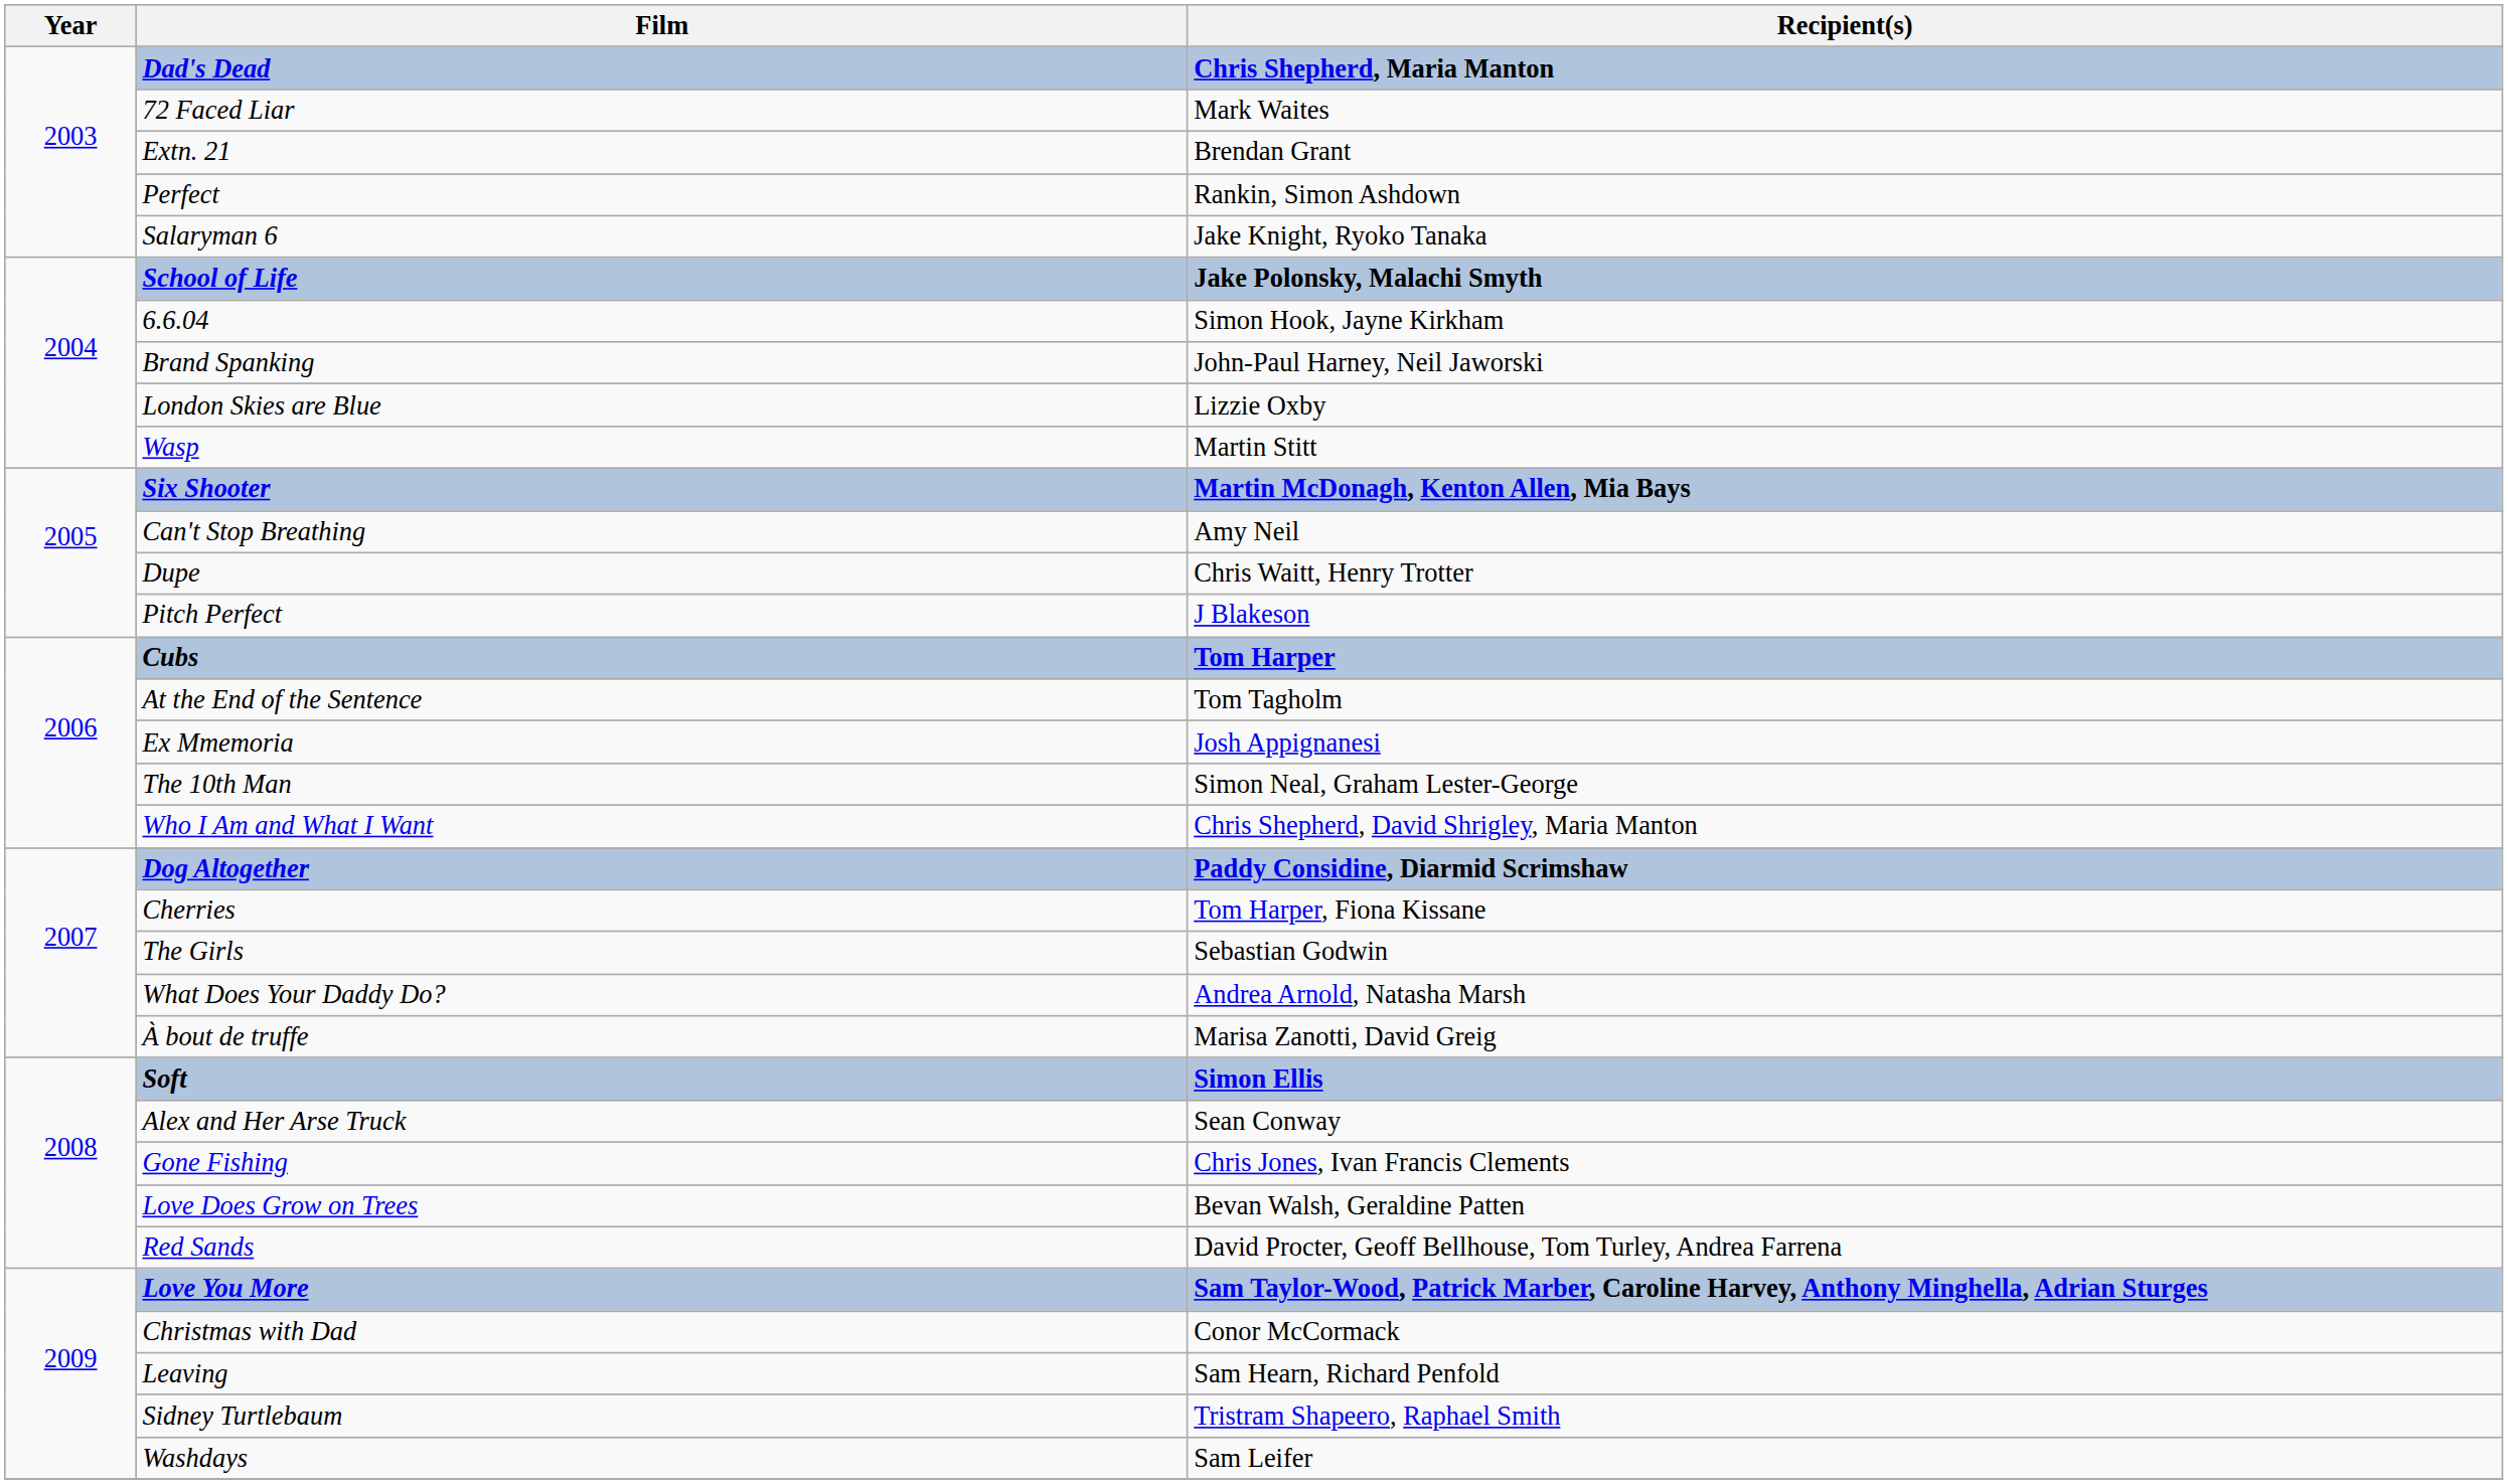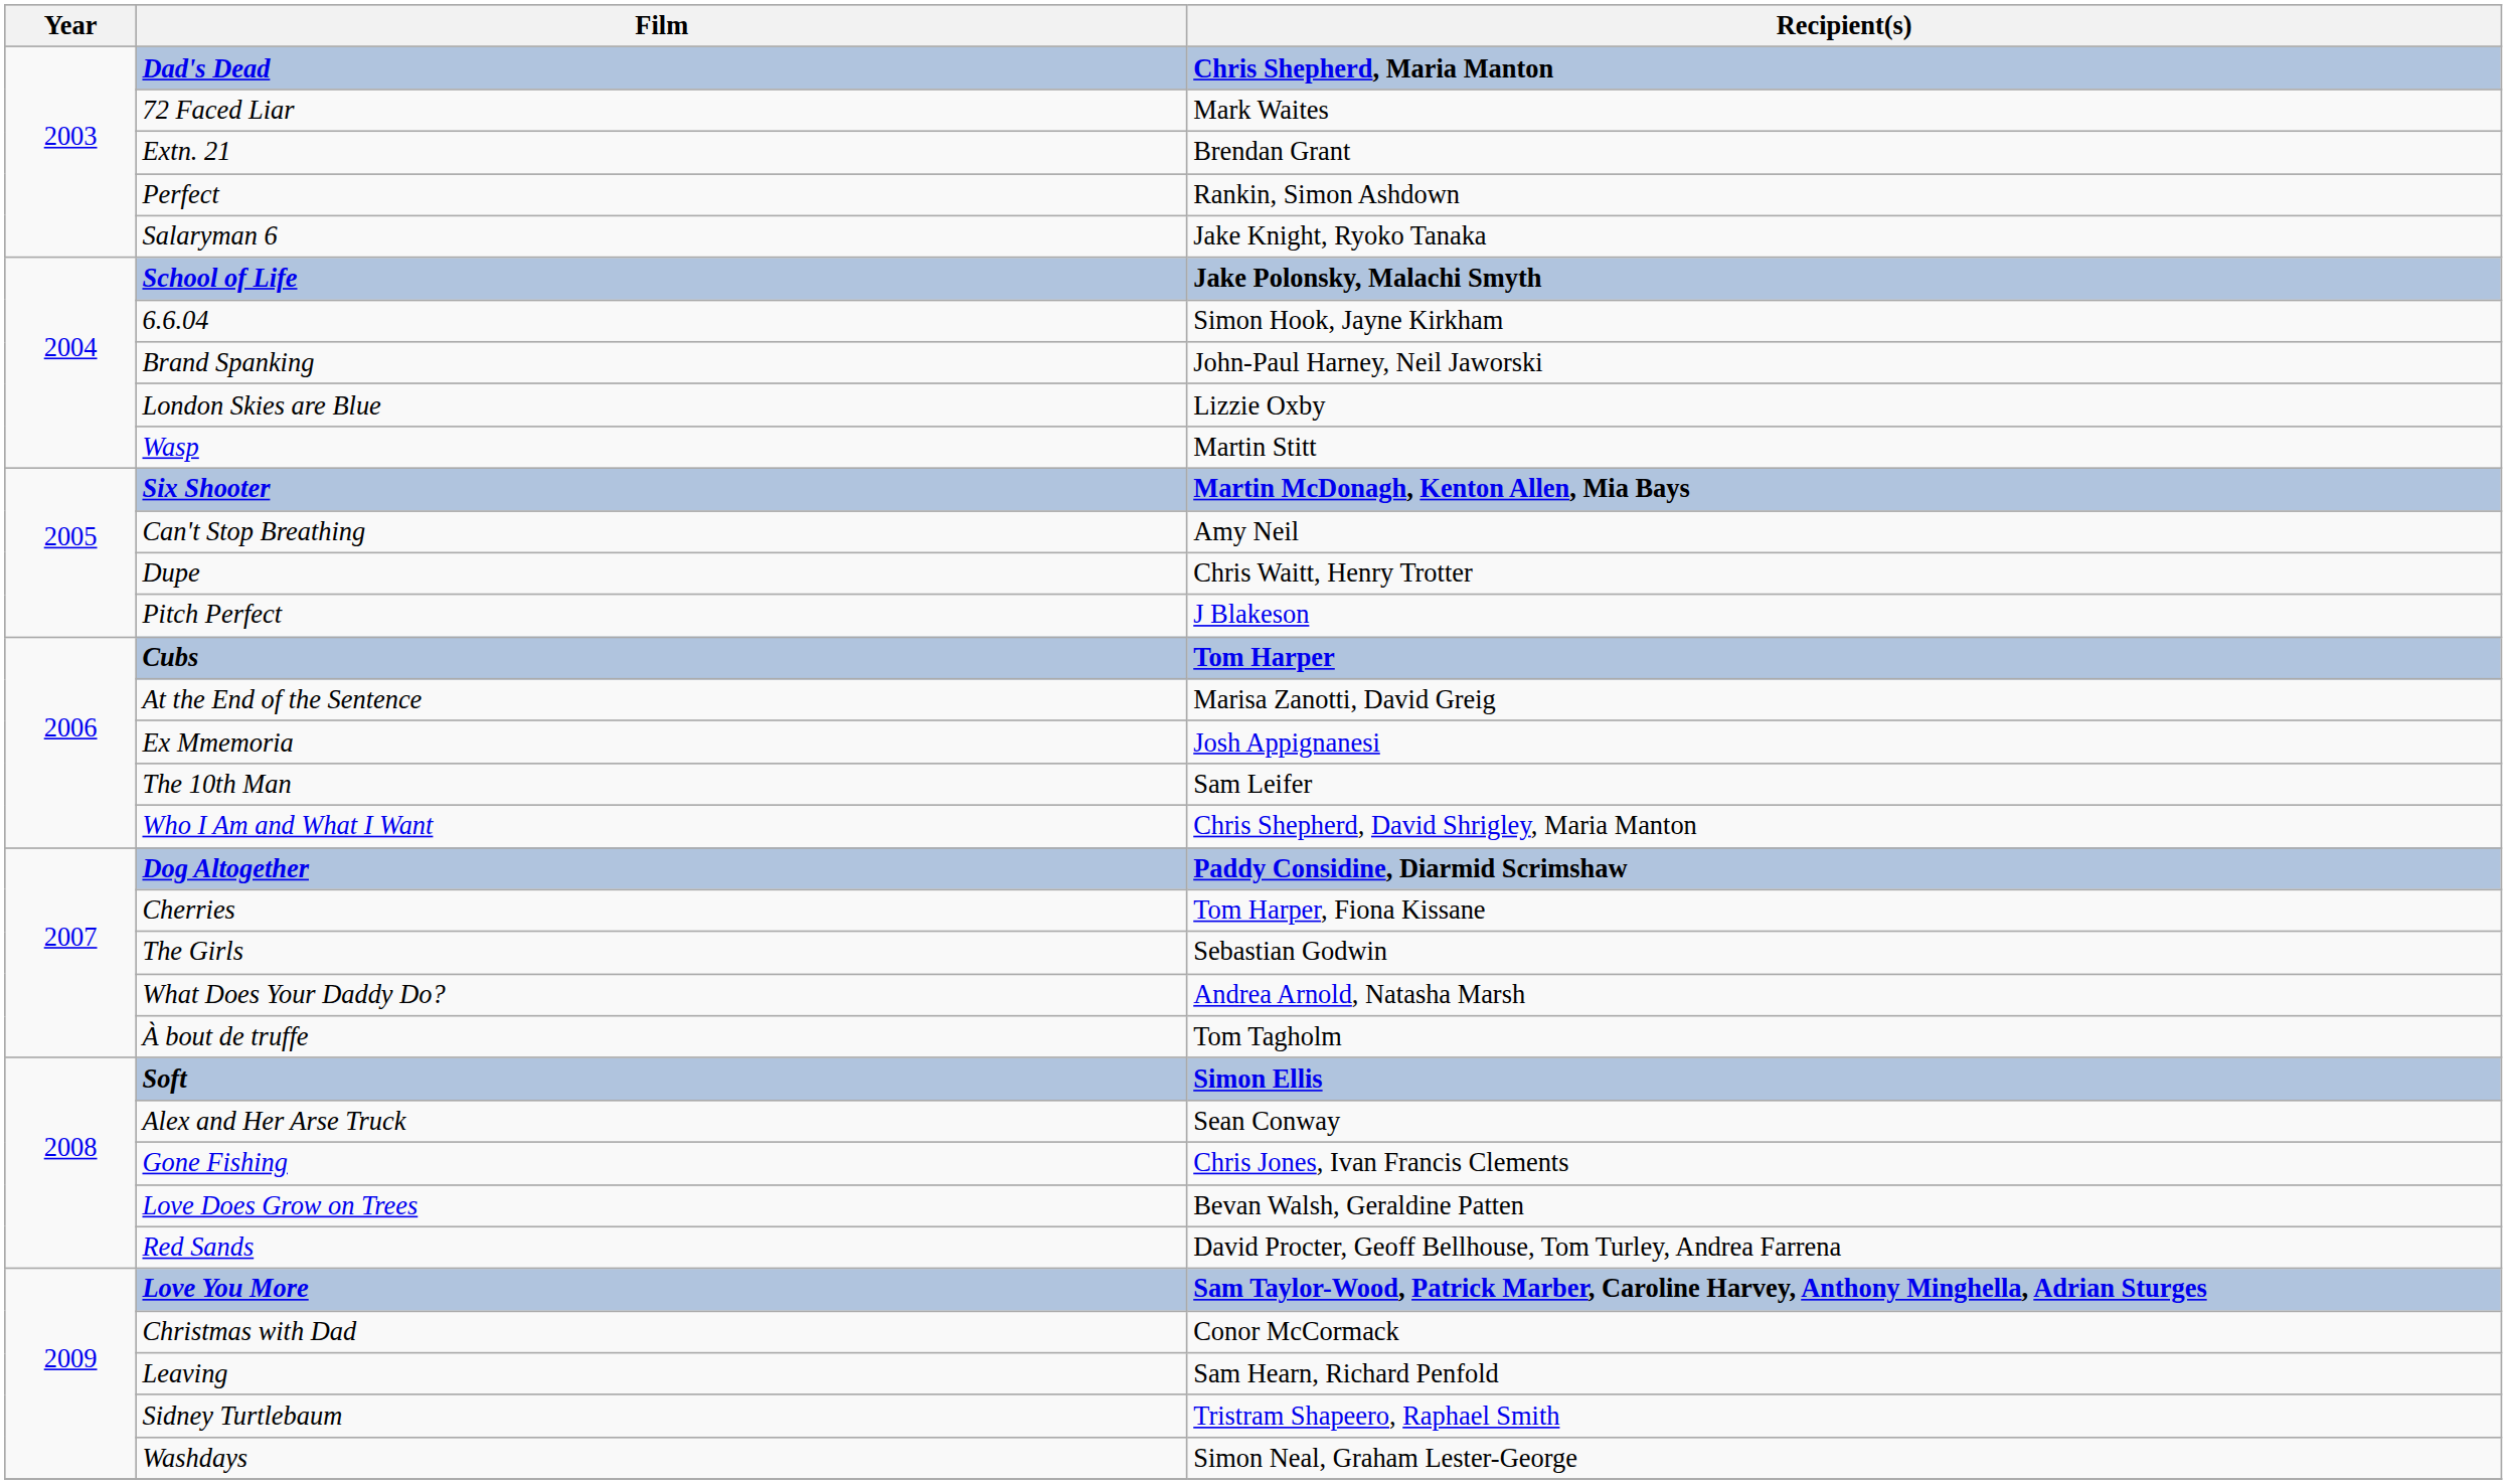 <table class="wikitable" width="95%" cellpadding="5">
 <tr>
 <th width="5%">Year</th>
 <th width="40%">Film</th>
 <th width="50%">Recipient(s)</th>
 </tr>
 <tr>
 <td rowspan="5" style="text-align:center;"><a href='#'>2003</a><br><br></td>
 <td style="background:#B0C4DE"><strong><em><a href='#'>Dad's Dead</a></em></strong></td>
 <td style="background:#B0C4DE"><strong><a href='#'>Chris Shepherd</a>, Maria Manton</strong></td>
 </tr>
 <tr>
 <td><em>72 Faced Liar</em></td>
 <td>Mark Waites</td>
 </tr>
 <tr>
 <td><em>Extn. 21</em></td>
 <td>Brendan Grant</td>
 </tr>
 <tr>
 <td><em>Perfect</em></td>
 <td>Rankin, Simon Ashdown</td>
 </tr>
 <tr>
 <td><em>Salaryman 6</em></td>
 <td>Jake Knight, Ryoko Tanaka</td>
 </tr>
 <tr>
 <td rowspan="5" style="text-align:center;"><a href='#'>2004</a><br><br></td>
 <td style="background:#B0C4DE"><strong><em><a href='#'>School of Life</a></em></strong></td>
 <td style="background:#B0C4DE"><strong>Jake Polonsky, Malachi Smyth</strong></td>
 </tr>
 <tr>
 <td><em>6.6.04</em></td>
 <td>Simon Hook, Jayne Kirkham</td>
 </tr>
 <tr>
 <td><em>Brand Spanking</em></td>
 <td>John-Paul Harney, Neil Jaworski</td>
 </tr>
 <tr>
 <td><em>London Skies are Blue</em></td>
 <td>Lizzie Oxby</td>
 </tr>
 <tr>
 <td><em><a href='#'>Wasp</a></em></td>
 <td>Martin Stitt</td>
 </tr>
 <tr>
 <td rowspan="4" style="text-align:center;"><a href='#'>2005</a><br><br></td>
 <td style="background:#B0C4DE"><strong><em><a href='#'>Six Shooter</a></em></strong></td>
 <td style="background:#B0C4DE"><strong><a href='#'>Martin McDonagh</a>, <a href='#'>Kenton Allen</a>, Mia Bays</strong></td>
 </tr>
 <tr>
 <td><em>Can't Stop Breathing</em></td>
 <td>Amy Neil</td>
 </tr>
 <tr>
 <td><em>Dupe</em></td>
 <td>Chris Waitt, Henry Trotter</td>
 </tr>
 <tr>
 <td><em>Pitch Perfect</em></td>
 <td><a href='#'>J Blakeson</a></td>
 </tr>
 <tr>
 <td rowspan="5" style="text-align:center;"><a href='#'>2006</a><br><br></td>
 <td style="background:#B0C4DE"><strong><em>Cubs</em></strong></td>
 <td style="background:#B0C4DE"><strong><a href='#'>Tom Harper</a></strong></td>
 </tr>
 <tr>
 <td><em>At the End of the Sentence</em></td>
-<td>Tom Tagholm</td>
+<td>Marisa Zanotti, David Greig</td>
 </tr>
 <tr>
 <td><em>Ex Mmemoria</em></td>
 <td><a href='#'>Josh Appignanesi</a></td>
 </tr>
 <tr>
 <td><em>The 10th Man</em></td>
-<td>Simon Neal, Graham Lester-George</td>
+<td>Sam Leifer</td>
 </tr>
 <tr>
 <td><em><a href='#'>Who I Am and What I Want</a></em></td>
 <td><a href='#'>Chris Shepherd</a>, <a href='#'>David Shrigley</a>, Maria Manton</td>
 </tr>
 <tr>
 <td rowspan="5" style="text-align:center;"><a href='#'>2007</a><br><br></td>
 <td style="background:#B0C4DE"><strong><em><a href='#'>Dog Altogether</a></em></strong></td>
 <td style="background:#B0C4DE"><strong><a href='#'>Paddy Considine</a>, Diarmid Scrimshaw</strong></td>
 </tr>
 <tr>
 <td><em>Cherries</em></td>
 <td><a href='#'>Tom Harper</a>, Fiona Kissane</td>
 </tr>
 <tr>
 <td><em>The Girls</em></td>
 <td>Sebastian Godwin</td>
 </tr>
 <tr>
 <td><em>What Does Your Daddy Do?</em></td>
 <td><a href='#'>Andrea Arnold</a>, Natasha Marsh</td>
 </tr>
 <tr>
 <td><em>À bout de truffe</em></td>
-<td>Marisa Zanotti, David Greig</td>
+<td>Tom Tagholm</td>
 </tr>
 <tr>
 <td rowspan="5" style="text-align:center;"><a href='#'>2008</a><br><br></td>
 <td style="background:#B0C4DE"><strong><em>Soft</em></strong></td>
 <td style="background:#B0C4DE"><strong><a href='#'>Simon Ellis</a></strong></td>
 </tr>
 <tr>
 <td><em>Alex and Her Arse Truck</em></td>
 <td>Sean Conway</td>
 </tr>
 <tr>
 <td><em><a href='#'>Gone Fishing</a></em></td>
 <td><a href='#'>Chris Jones</a>, Ivan Francis Clements</td>
 </tr>
 <tr>
 <td><em><a href='#'>Love Does Grow on Trees</a></em></td>
 <td>Bevan Walsh, Geraldine Patten</td>
 </tr>
 <tr>
 <td><em><a href='#'>Red Sands</a></em></td>
 <td>David Procter, Geoff Bellhouse, Tom Turley, Andrea Farrena</td>
 </tr>
 <tr>
 <td rowspan="5" style="text-align:center;"><a href='#'>2009</a><br><br></td>
 <td style="background:#B0C4DE"><strong><em><a href='#'>Love You More</a></em></strong></td>
 <td style="background:#B0C4DE"><strong><a href='#'>Sam Taylor-Wood</a>, <a href='#'>Patrick Marber</a>, Caroline Harvey, <a href='#'>Anthony Minghella</a>, <a href='#'>Adrian Sturges</a></strong></td>
 </tr>
 <tr>
 <td><em>Christmas with Dad</em></td>
 <td>Conor McCormack</td>
 </tr>
 <tr>
 <td><em>Leaving</em></td>
 <td>Sam Hearn, Richard Penfold</td>
 </tr>
 <tr>
 <td><em>Sidney Turtlebaum</em></td>
 <td><a href='#'>Tristram Shapeero</a>, <a href='#'>Raphael Smith</a></td>
 </tr>
 <tr>
 <td><em>Washdays</em></td>
-<td>Sam Leifer</td>
+<td>Simon Neal, Graham Lester-George</td>
 </tr>
 <tr>
 </tr>
 </table>
